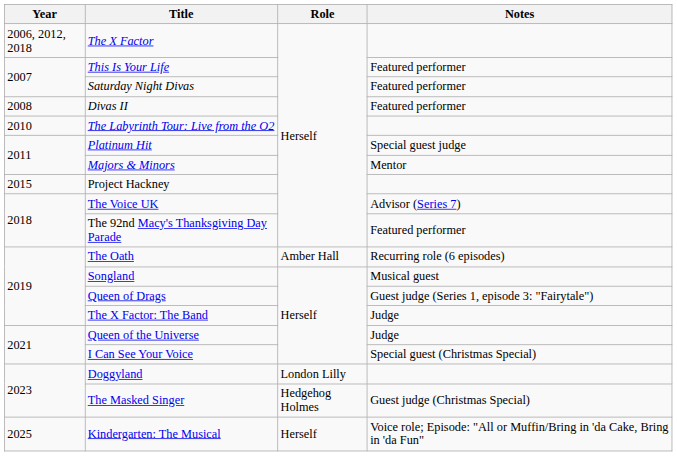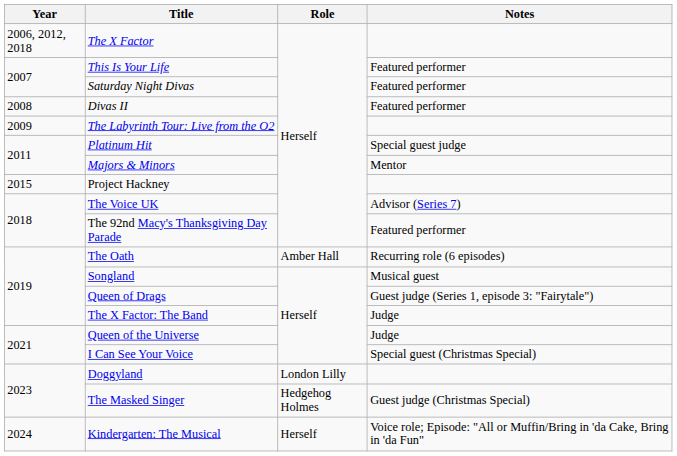 <table class="wikitable">
 <tr>
 <th>Year</th>
 <th>Title</th>
 <th>Role</th>
 <th class="unsortable">Notes</th>
 </tr>
 <tr>
 <td>2006, 2012, 2018</td>
 <td><em><a href='#'>The X Factor</a></em></td>
 <td rowspan="10">Herself</td>
 <td></td>
 </tr>
 <tr>
 <td rowspan="2">2007</td>
 <td><em><a href='#'>This Is Your Life</a></em></td>
 <td>Featured performer</td>
 </tr>
 <tr>
 <td><em>Saturday Night Divas</em></td>
 <td>Featured performer</td>
 </tr>
 <tr>
 <td>2008</td>
 <td><em>Divas II</em></td>
 <td>Featured performer</td>
 </tr>
 <tr>
-<td>2010</td>
+<td>2009</td>
 <td><em><a href='#'>The Labyrinth Tour: Live from the O2</a></em></td>
 <td></td>
 </tr>
 <tr>
 <td rowspan="2">2011</td>
 <td><em><a href='#'>Platinum Hit</a></em></td>
 <td>Special guest judge</td>
 </tr>
 <tr>
 <td><em><a href='#'>Majors & Minors</a></td>
 <td>Mentor</td>
 </tr>
 <tr>
 <td>2015</td>
 <td></em>Project Hackney<em></td>
 <td></td>
 </tr>
 <tr>
 <td rowspan="2">2018</td>
 <td></em><a href='#'>The Voice UK</a><em></td>
 <td>Advisor (<a href='#'>Series 7</a>)</td>
 </tr>
 <tr>
 <td></em>The 92nd <a href='#'>Macy's Thanksgiving Day Parade</a><em></td>
 <td>Featured performer</td>
 </tr>
 <tr>
 <td rowspan="4">2019</td>
 <td></em><a href='#'>The Oath</a><em></td>
 <td>Amber Hall</td>
 <td>Recurring role (6 episodes)</td>
 </tr>
 <tr>
 <td></em><a href='#'>Songland</a><em></td>
 <td rowspan="5">Herself</td>
 <td>Musical guest</td>
 </tr>
 <tr>
 <td></em><a href='#'>Queen of Drags</a><em></td>
 <td>Guest judge (Series 1, episode 3: "Fairytale")</td>
 </tr>
 <tr>
 <td></em><a href='#'>The X Factor: The Band</a><em></td>
 <td>Judge</td>
 </tr>
 <tr>
 <td rowspan="2">2021</td>
 <td></em><a href='#'>Queen of the Universe</a><em></td>
 <td>Judge</td>
 </tr>
 <tr>
 <td></em><a href='#'>I Can See Your Voice</a><em></td>
 <td>Special guest (Christmas Special)</td>
 </tr>
 <tr>
 <td rowspan="2">2023</td>
 <td></em><a href='#'>Doggyland</a><em></td>
 <td>London Lilly</td>
 <td></td>
 </tr>
 <tr>
 <td></em><a href='#'>The Masked Singer</a><em></td>
 <td>Hedgehog Holmes</td>
 <td>Guest judge (Christmas Special)</td>
 </tr>
 <tr>
-<td>2025</td>
+<td>2024</td>
 <td></em><a href='#'>Kindergarten: The Musical</a><em></td>
 <td>Herself</td>
 <td>Voice role; Episode: "All or Muffin/Bring in 'da Cake, Bring in 'da Fun"</td>
 </tr>
 </table>
